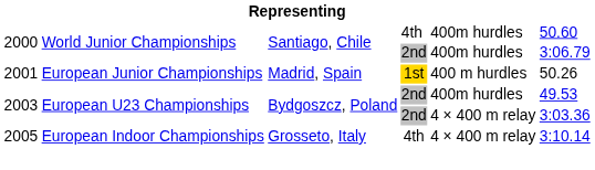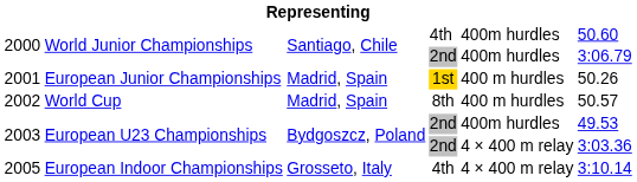 <table>
 <tr>
 <th colspan="6">Representing </th>
 </tr>
 <tr>
 <td rowspan=2>2000</td>
 <td rowspan=2><a href='#'>World Junior Championships</a></td>
 <td rowspan=2><a href='#'>Santiago</a>, <a href='#'>Chile</a></td>
 <td>4th</td>
 <td>400m hurdles</td>
 <td><a href='#'>50.60</a></td>
 </tr>
 <tr>
 <td bgcolor=silver>2nd</td>
 <td>400m hurdles</td>
 <td><a href='#'>3:06.79</a></td>
 </tr>
 <tr>
 <td>2001</td>
 <td><a href='#'>European Junior Championships</a></td>
 <td><a href='#'>Madrid</a>, <a href='#'>Spain</a></td>
 <td bgcolor="gold" align="center">1st</td>
 <td>400 m hurdles</td>
 <td>50.26</td>
 </tr>
 <tr>
+<td>2002</td>
+<td><a href='#'>World Cup</a></td>
+<td><a href='#'>Madrid</a>, <a href='#'>Spain</a></td>
+<td align="center">8th</td>
+<td>400 m hurdles</td>
+<td>50.57</td>
+</tr>
+<tr>
 <td rowspan=2>2003</td>
 <td rowspan=2><a href='#'>European U23 Championships</a></td>
 <td rowspan=2><a href='#'>Bydgoszcz</a>, <a href='#'>Poland</a></td>
 <td bgcolor=silver>2nd</td>
 <td>400m hurdles</td>
 <td><a href='#'>49.53</a></td>
 </tr>
 <tr>
 <td bgcolor=silver>2nd</td>
 <td>4 × 400 m relay</td>
 <td><a href='#'>3:03.36</a></td>
 </tr>
 <tr>
 <td>2005</td>
 <td><a href='#'>European Indoor Championships</a></td>
 <td><a href='#'>Grosseto</a>, <a href='#'>Italy</a></td>
 <td align="center">4th</td>
 <td>4 × 400 m relay</td>
 <td><a href='#'>3:10.14</a></td>
 </tr>
 </table>
